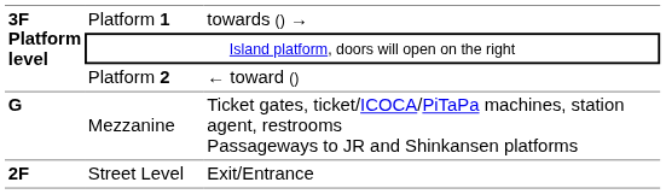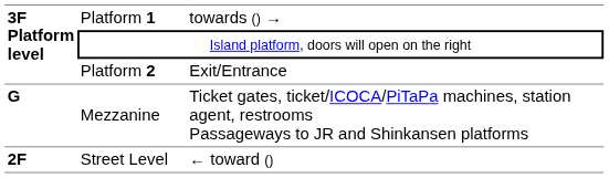 <table table border=0 cellspacing=0 cellpadding=3>
 <tr>
 <td style="border-top:solid 1px gray;border-bottom:solid 1px gray;" width=50 rowspan=3 valign=top><strong>3F<br>Platform level</strong></td>
 <td style="border-top:solid 1px gray;" width=100>Platform <span><strong>1</strong></span></td>
 <td style="border-top:solid 1px gray;" width=400> towards  <small>()</small> →</td>
 </tr>
 <tr>
 <td style="border-top:solid 2px black;border-right:solid 2px black;border-left:solid 2px black;border-bottom:solid 2px black;text-align:center;" colspan=2><small><a href='#'>Island platform</a>, doors will open on the right</small></td>
 </tr>
 <tr>
 <td style="border-bottom:solid 1px gray;">Platform <span><strong>2</strong></span></td>
-<td style="border-bottom:solid 1px gray;">←  toward  <small>()</small></td>
+<td style="border-bottom:solid 1px gray;" width=400 valign=top>Exit/Entrance</td>
 </tr>
 <tr>
 <td style="border-bottom:solid 1px gray;" width=50 valign=top><strong>G</strong></td>
 <td style="border-bottom:solid 1px gray;">Mezzanine</td>
 <td style="border-bottom:solid 1px gray;">Ticket gates, ticket/<a href='#'>ICOCA</a>/<a href='#'>PiTaPa</a> machines, station agent, restrooms<br>Passageways to JR and Shinkansen platforms</td>
 </tr>
 <tr>
 <td style="border-bottom:solid 1px gray;"><strong>2F</strong></td>
 <td style="border-bottom:solid 1px gray;" width=100 valign=top>Street Level</td>
-<td style="border-bottom:solid 1px gray;" width=400 valign=top>Exit/Entrance</td>
+<td style="border-bottom:solid 1px gray;">←  toward  <small>()</small></td>
 </tr>
 </table>
